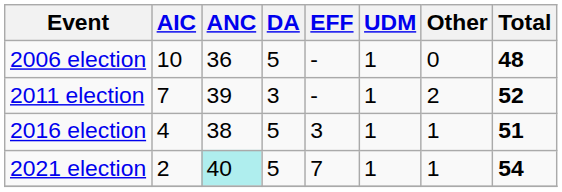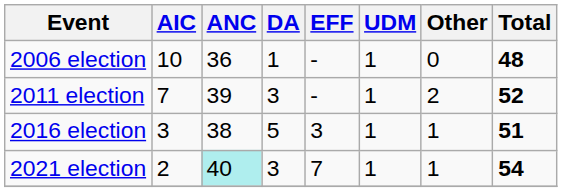 <table class="wikitable">
 <tr>
 <th>Event</th>
 <th><a href='#'>AIC</a></th>
 <th><a href='#'>ANC</a></th>
 <th><a href='#'>DA</a></th>
 <th><a href='#'>EFF</a></th>
 <th><a href='#'>UDM</a></th>
 <th>Other</th>
 <th>Total</th>
 </tr>
 <tr>
 <td><a href='#'>2006 election</a></td>
 <td>10</td>
 <td>36</td>
-<td>5</td>
+<td>1</td>
 <td>-</td>
 <td>1</td>
 <td>0</td>
 <td><strong>48</strong></td>
 </tr>
 <tr>
 <td><a href='#'>2011 election</a></td>
 <td>7</td>
 <td>39</td>
 <td>3</td>
 <td>-</td>
 <td>1</td>
 <td>2</td>
 <td><strong>52</strong></td>
 </tr>
 <tr>
 <td><a href='#'>2016 election</a></td>
-<td>4</td>
+<td>3</td>
 <td>38</td>
 <td>5</td>
 <td>3</td>
 <td>1</td>
 <td>1</td>
 <td><strong>51</strong></td>
 </tr>
 <tr>
 <td><a href='#'>2021 election</a></td>
 <td>2</td>
 <td style="background: paleturquoise;">40</td>
-<td>5</td>
+<td>3</td>
 <td>7</td>
 <td>1</td>
 <td>1</td>
 <td><strong>54</strong></td>
 </tr>
 <tr>
 </tr>
 </table>
